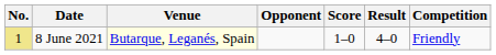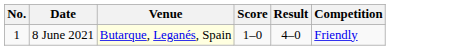 <table class="wikitable sortable">
 <tr>
 <th scope="col">No.</th>
 <th scope="col" data-sort-type="date">Date</th>
 <th scope="col">Venue</th>
-<th scope="col">Opponent</th>
 <th scope="col">Score</th>
 <th scope="col">Result</th>
 <th scope="col">Competition</th>
 </tr>
 <tr>
-<td align="center" style="background: khaki;">1</td>
+<td align="center">1</td>
 <td>8 June 2021</td>
 <td style="background: lightyellow;"><a href='#'>Butarque</a>, <a href='#'>Leganés</a>, Spain</td>
-<td></td>
 <td align="center">1–0</td>
 <td align="center">4–0</td>
 <td><a href='#'>Friendly</a></td>
 </tr>
 </table>
